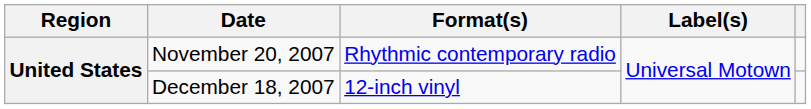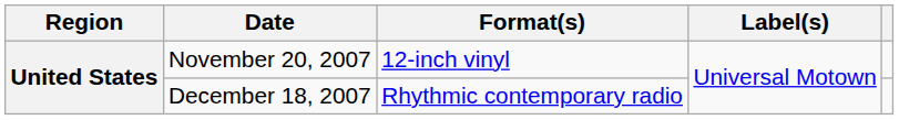 <table class="wikitable plainrowheaders">
 <tr>
 <th scope="col">Region</th>
 <th scope="col">Date</th>
 <th scope="col">Format(s)</th>
 <th scope="col">Label(s)</th>
 <th scope="col"></th>
 </tr>
 <tr>
 <th scope="row" rowspan="2">United States</th>
 <td>November 20, 2007</td>
-<td><a href='#'>Rhythmic contemporary radio</a></td>
+<td><a href='#'>12-inch vinyl</a></td>
 <td rowspan="2"><a href='#'>Universal Motown</a></td>
 <td></td>
 </tr>
 <tr>
 <td>December 18, 2007</td>
-<td><a href='#'>12-inch vinyl</a></td>
+<td><a href='#'>Rhythmic contemporary radio</a></td>
 <td></td>
 </tr>
 </table>
